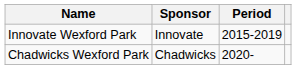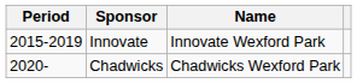 <table class="wikitable" style="text-align:left;margin-left:1em">
 <tr>
+<th>Period</th>
+<th>Sponsor</th>
 <th>Name</th>
-<th>Sponsor</th>
-<th>Period</th>
 <th></th>
 </tr>
 <tr>
+<td>2015-2019</td>
+<td>Innovate</td>
 <td>Innovate Wexford Park</td>
-<td>Innovate</td>
-<td>2015-2019</td>
 <td></td>
 </tr>
 <tr>
+<td>2020-</td>
+<td>Chadwicks</td>
 <td>Chadwicks Wexford Park</td>
-<td>Chadwicks</td>
-<td>2020-</td>
 <td></td>
 </tr>
 </table>
